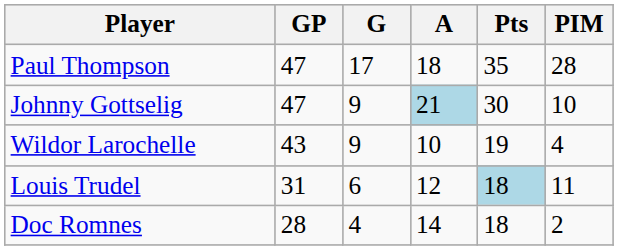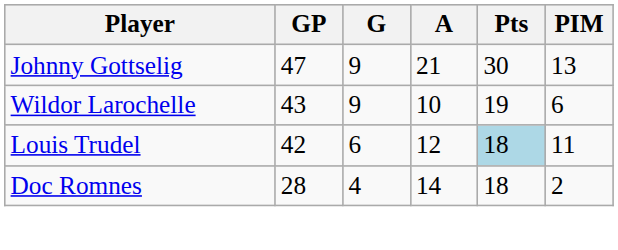 <table class="wikitable">
 <tr>
 <th bgcolor="#DDDDFF" width="40%">Player</th>
 <th bgcolor="#DDDDFF" width="10%">GP</th>
 <th bgcolor="#DDDDFF" width="10%">G</th>
 <th bgcolor="#DDDDFF" width="10%">A</th>
 <th bgcolor="#DDDDFF" width="10%">Pts</th>
 <th bgcolor="#DDDDFF" width="10%">PIM</th>
 </tr>
 <tr>
-<td><a href='#'>Paul Thompson</a></td>
-<td>47</td>
-<td>17</td>
-<td>18</td>
-<td>35</td>
-<td>28</td>
-</tr>
-<tr>
 <td><a href='#'>Johnny Gottselig</a></td>
 <td>47</td>
 <td>9</td>
-<td style="background: lightblue;">21</td>
+<td>21</td>
 <td>30</td>
-<td>10</td>
+<td>13</td>
 </tr>
 <tr>
 <td><a href='#'>Wildor Larochelle</a></td>
 <td>43</td>
 <td>9</td>
 <td>10</td>
 <td>19</td>
-<td>4</td>
+<td>6</td>
 </tr>
 <tr>
 <td><a href='#'>Louis Trudel</a></td>
-<td>31</td>
+<td>42</td>
 <td>6</td>
 <td>12</td>
 <td style="background: lightblue;">18</td>
 <td>11</td>
 </tr>
 <tr>
 <td><a href='#'>Doc Romnes</a></td>
 <td>28</td>
 <td>4</td>
 <td>14</td>
 <td>18</td>
 <td>2</td>
 </tr>
 </table>
